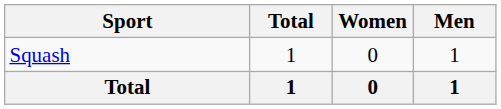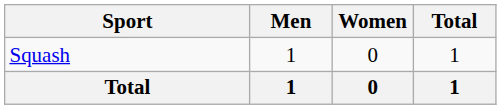 <table class="wikitable sortable" style="text-align:center;">
 <tr>
 <th width=180>Sport</th>
+<th width=55>Men</th>
+<th width=55>Women</th>
 <th width=55>Total</th>
-<th width=55>Women</th>
-<th width=55>Men</th>
 </tr>
 <tr>
 <td align=left><a href='#'>Squash</a></td>
 <td>1</td>
 <td>0</td>
 <td>1</td>
 </tr>
 <tr>
 <th>Total</th>
 <th>1</th>
 <th>0</th>
 <th>1</th>
 </tr>
 </table>
